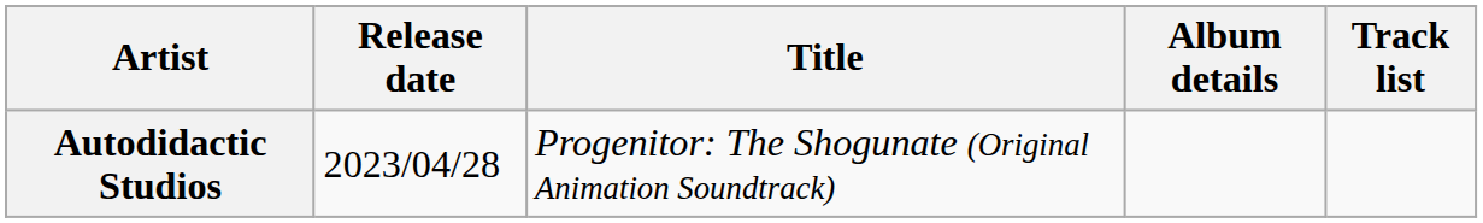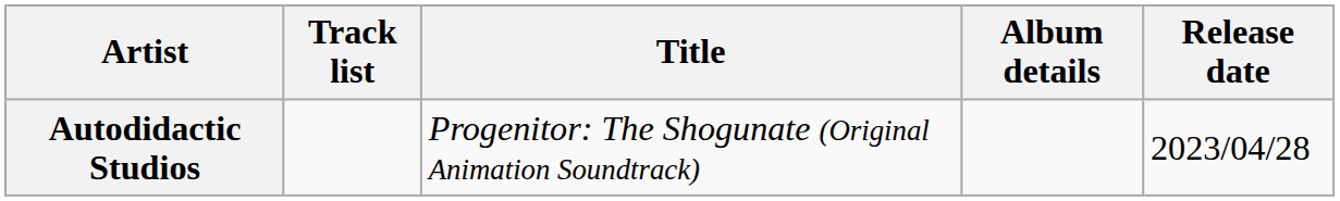 <table class="wikitable">
 <tr>
 <th>Artist</th>
-<th>Release date</th>
+<th>Track list</th>
 <th>Title</th>
 <th>Album details</th>
-<th>Track list</th>
+<th>Release date</th>
 </tr>
 <tr>
 <th>Autodidactic Studios</th>
-<td>2023/04/28</td>
+<td><br></td>
 <td><em>Progenitor: The Shogunate <small>(Original Animation Soundtrack)</small></em></td>
 <td><br></td>
-<td><br></td>
+<td>2023/04/28</td>
 </tr>
 </table>
